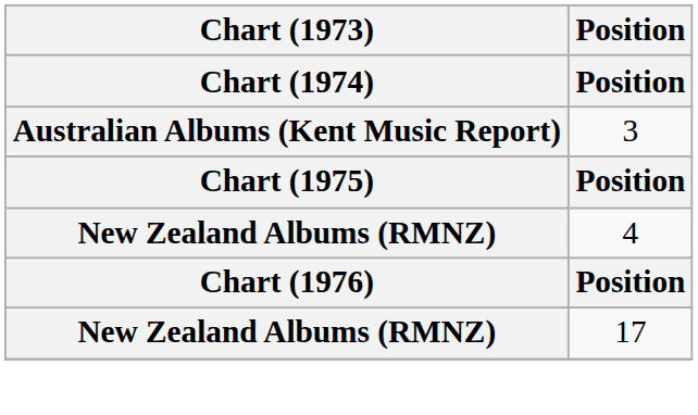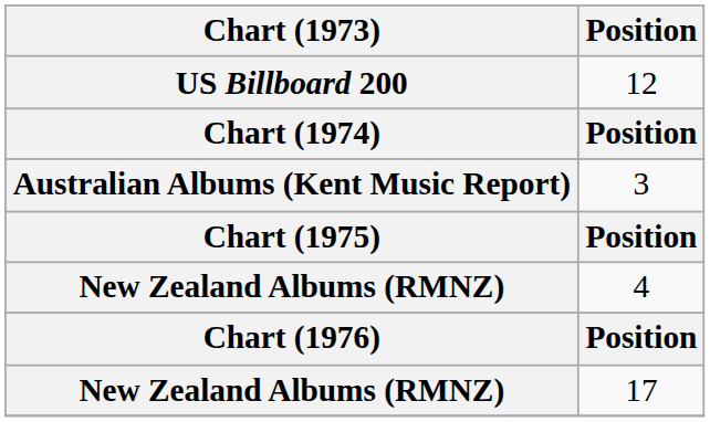 <table class="wikitable sortable plainrowheaders" style="text-align:center">
 <tr>
 <th scope="col">Chart (1973)</th>
 <th scope="col">Position</th>
+</tr>
+<tr>
+<th scope="row">US <em>Billboard</em> 200</th>
+<td>12</td>
 </tr>
 <tr>
 <th scope="col">Chart (1974)</th>
 <th scope="col">Position</th>
 </tr>
 <tr>
 <th scope="row">Australian Albums (Kent Music Report)</th>
 <td>3</td>
 </tr>
 <tr>
 <th scope="col">Chart (1975)</th>
 <th scope="col">Position</th>
 </tr>
 <tr>
 <th scope="row">New Zealand Albums (RMNZ)</th>
 <td>4</td>
 </tr>
 <tr>
 <th scope="col">Chart (1976)</th>
 <th scope="col">Position</th>
 </tr>
 <tr>
 <th scope="row">New Zealand Albums (RMNZ)</th>
 <td>17</td>
 </tr>
 <tr>
 </tr>
 </table>
